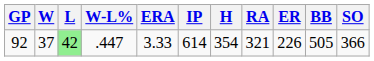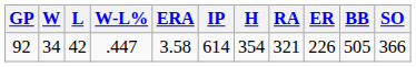 <table class="wikitable">
 <tr>
 <th><a href='#'>GP</a></th>
 <th><a href='#'>W</a></th>
 <th><a href='#'>L</a></th>
 <th><a href='#'>W-L%</a></th>
 <th><a href='#'>ERA</a></th>
 <th><a href='#'>IP</a></th>
 <th><a href='#'>H</a></th>
 <th><a href='#'>RA</a></th>
 <th><a href='#'>ER</a></th>
 <th><a href='#'>BB</a></th>
 <th><a href='#'>SO</a></th>
 </tr>
 <tr align=center>
 <td>92</td>
-<td>37</td>
-<td style="background: lightgreen;">42</td>
+<td>34</td>
+<td>42</td>
 <td>.447</td>
-<td>3.33</td>
+<td>3.58</td>
 <td>614</td>
 <td>354</td>
 <td>321</td>
 <td>226</td>
 <td>505</td>
 <td>366</td>
 </tr>
 </table>
